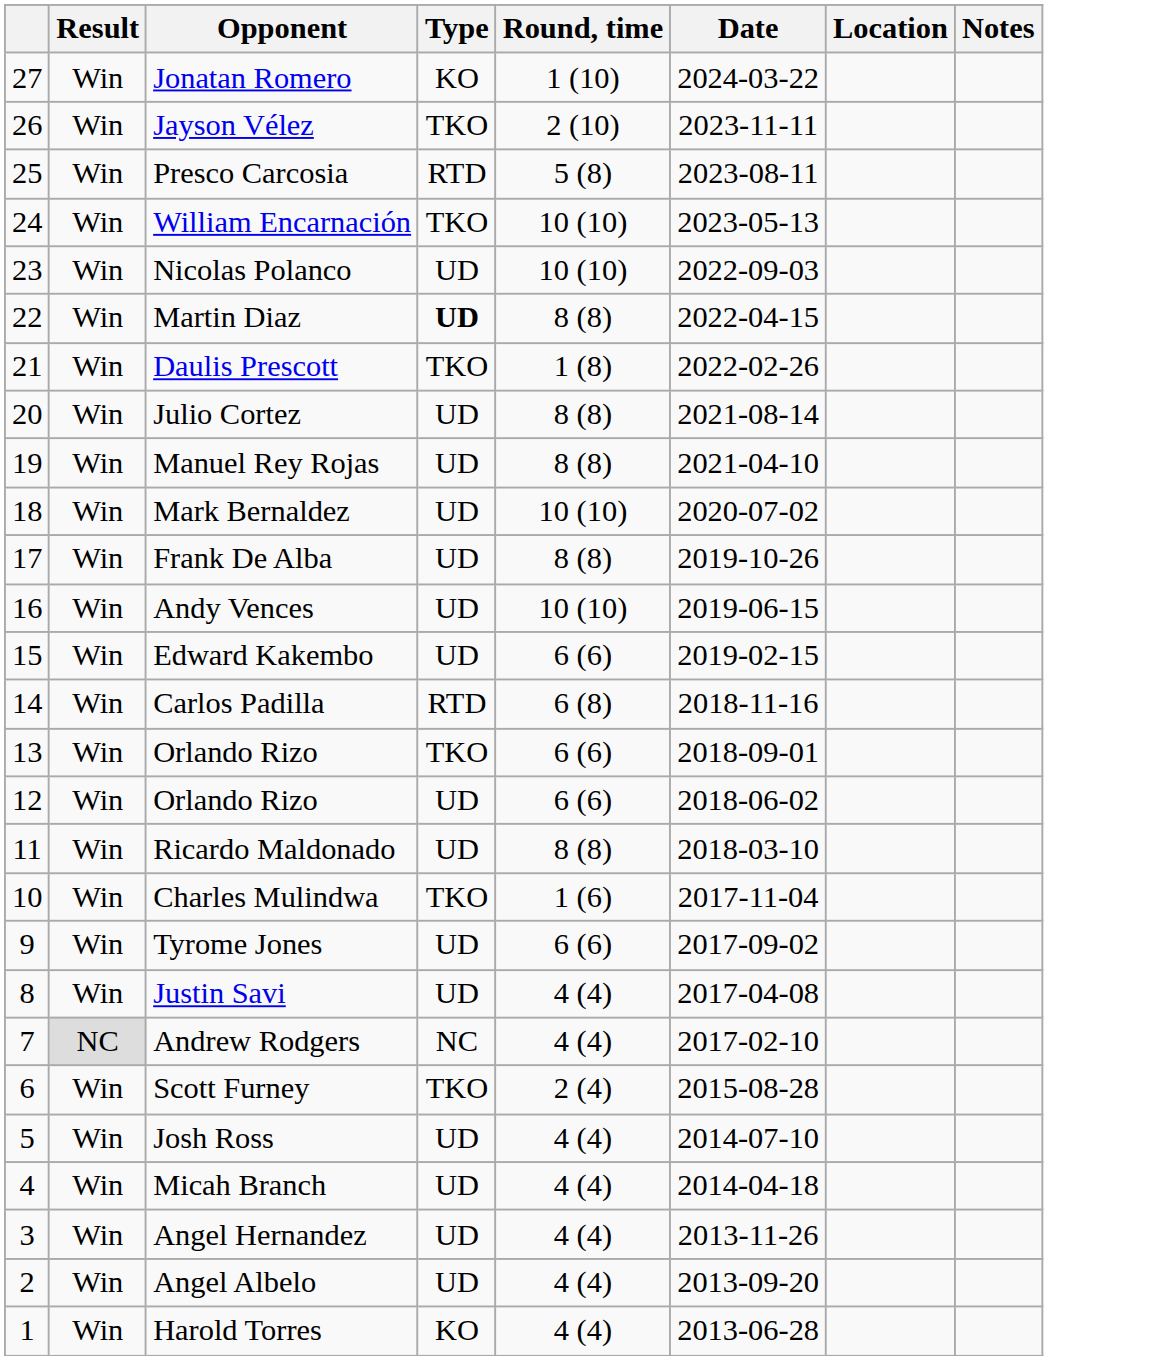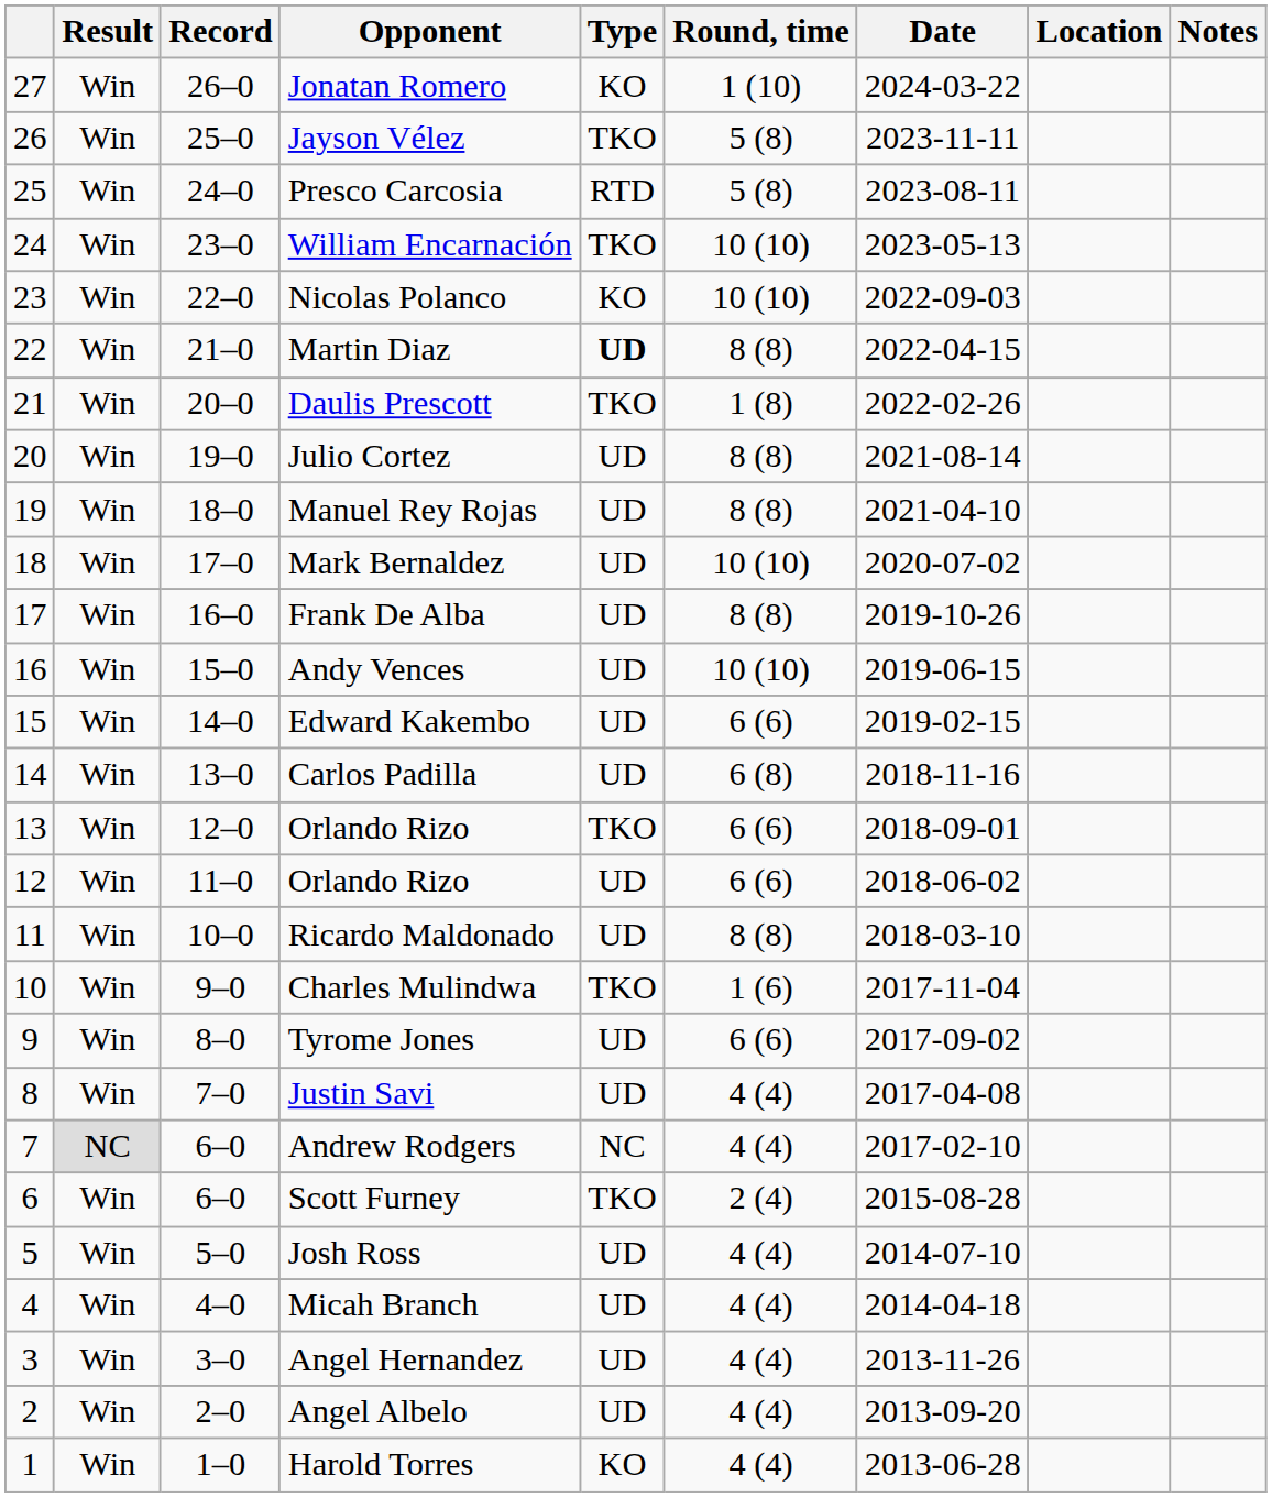 <table class=wikitable style=text-align:center>
 <tr>
 <th></th>
 <th>Result</th>
+<th>Record</th>
 <th>Opponent</th>
 <th>Type</th>
 <th>Round, time</th>
 <th>Date</th>
 <th>Location</th>
 <th>Notes</th>
 </tr>
 <tr>
 <td>27</td>
 <td>Win</td>
+<td>26–0 </td>
 <td align=left><a href='#'>Jonatan Romero</a></td>
 <td>KO</td>
 <td>1 (10)</td>
 <td>2024-03-22</td>
 <td align=left></td>
 <td align=left></td>
 </tr>
 <tr>
 <td>26</td>
 <td>Win</td>
+<td>25–0 </td>
 <td align=left><a href='#'>Jayson Vélez</a></td>
 <td>TKO</td>
-<td>2 (10)</td>
+<td>5 (8)</td>
 <td>2023-11-11</td>
 <td align=left></td>
 <td align=left></td>
 </tr>
 <tr>
 <td>25</td>
 <td>Win</td>
+<td>24–0 </td>
 <td align=left>Presco Carcosia</td>
 <td>RTD</td>
 <td>5 (8)</td>
 <td>2023-08-11</td>
 <td align=left></td>
 <td align=left></td>
 </tr>
 <tr>
 <td>24</td>
 <td>Win</td>
+<td>23–0 </td>
 <td align=left><a href='#'>William Encarnación</a></td>
 <td>TKO</td>
 <td>10 (10)</td>
 <td>2023-05-13</td>
 <td align=left></td>
 <td align=left></td>
 </tr>
 <tr>
 <td>23</td>
 <td>Win</td>
+<td>22–0 </td>
 <td align=left>Nicolas Polanco</td>
-<td>UD</td>
+<td>KO</td>
 <td>10 (10)</td>
 <td>2022-09-03</td>
 <td align=left></td>
 <td align=left></td>
 </tr>
 <tr>
 <td>22</td>
 <td>Win</td>
+<td>21–0 </td>
 <td align=left>Martin Diaz</td>
 <td><strong>UD</strong></td>
 <td>8 (8)</td>
 <td>2022-04-15</td>
 <td align=left></td>
 <td align=left></td>
 </tr>
 <tr>
 <td>21</td>
 <td>Win</td>
+<td>20–0 </td>
 <td align=left><a href='#'>Daulis Prescott</a></td>
 <td>TKO</td>
 <td>1 (8)</td>
 <td>2022-02-26</td>
 <td align=left></td>
 <td align=left></td>
 </tr>
 <tr>
 <td>20</td>
 <td>Win</td>
+<td>19–0 </td>
 <td align=left>Julio Cortez</td>
 <td>UD</td>
 <td>8 (8)</td>
 <td>2021-08-14</td>
 <td align=left></td>
 <td align=left></td>
 </tr>
 <tr>
 <td>19</td>
 <td>Win</td>
+<td>18–0 </td>
 <td align=left>Manuel Rey Rojas</td>
 <td>UD</td>
 <td>8 (8)</td>
 <td>2021-04-10</td>
 <td align=left></td>
 <td align=left></td>
 </tr>
 <tr>
 <td>18</td>
 <td>Win</td>
+<td>17–0 </td>
 <td align=left>Mark Bernaldez</td>
 <td>UD</td>
 <td>10 (10)</td>
 <td>2020-07-02</td>
 <td align=left></td>
 <td align=left></td>
 </tr>
 <tr>
 <td>17</td>
 <td>Win</td>
+<td>16–0 </td>
 <td align=left>Frank De Alba</td>
 <td>UD</td>
 <td>8 (8)</td>
 <td>2019-10-26</td>
 <td align=left></td>
 <td align=left></td>
 </tr>
 <tr>
 <td>16</td>
 <td>Win</td>
+<td>15–0 </td>
 <td align=left>Andy Vences</td>
 <td>UD</td>
 <td>10 (10)</td>
 <td>2019-06-15</td>
 <td align=left></td>
 <td align=left></td>
 </tr>
 <tr>
 <td>15</td>
 <td>Win</td>
+<td>14–0 </td>
 <td align=left>Edward Kakembo</td>
 <td>UD</td>
 <td>6 (6)</td>
 <td>2019-02-15</td>
 <td align=left></td>
 <td align=left></td>
 </tr>
 <tr>
 <td>14</td>
 <td>Win</td>
+<td>13–0 </td>
 <td align=left>Carlos Padilla</td>
-<td>RTD</td>
+<td>UD</td>
 <td>6 (8)</td>
 <td>2018-11-16</td>
 <td align=left></td>
 <td align=left></td>
 </tr>
 <tr>
 <td>13</td>
 <td>Win</td>
+<td>12–0 </td>
 <td align=left>Orlando Rizo</td>
 <td>TKO</td>
 <td>6 (6)</td>
 <td>2018-09-01</td>
 <td align=left></td>
 <td align=left></td>
 </tr>
 <tr>
 <td>12</td>
 <td>Win</td>
+<td>11–0 </td>
 <td align=left>Orlando Rizo</td>
 <td>UD</td>
 <td>6 (6)</td>
 <td>2018-06-02</td>
 <td align=left></td>
 <td align=left></td>
 </tr>
 <tr>
 <td>11</td>
 <td>Win</td>
+<td>10–0 </td>
 <td align=left>Ricardo Maldonado</td>
 <td>UD</td>
 <td>8 (8)</td>
 <td>2018-03-10</td>
 <td align=left></td>
 <td align=left></td>
 </tr>
 <tr>
 <td>10</td>
 <td>Win</td>
+<td>9–0 </td>
 <td align=left>Charles Mulindwa</td>
 <td>TKO</td>
 <td>1 (6)</td>
 <td>2017-11-04</td>
 <td align=left></td>
 <td align=left></td>
 </tr>
 <tr>
 <td>9</td>
 <td>Win</td>
+<td>8–0 </td>
 <td align=left>Tyrome Jones</td>
 <td>UD</td>
 <td>6 (6)</td>
 <td>2017-09-02</td>
 <td align=left></td>
 <td align=left></td>
 </tr>
 <tr>
 <td>8</td>
 <td>Win</td>
+<td>7–0 </td>
 <td align=left><a href='#'>Justin Savi</a></td>
 <td>UD</td>
 <td>4 (4)</td>
 <td>2017-04-08</td>
 <td align=left></td>
 <td align=left></td>
 </tr>
 <tr>
 <td>7</td>
 <td style=background:#DDD>NC</td>
+<td>6–0 </td>
 <td align=left>Andrew Rodgers</td>
 <td>NC</td>
 <td>4 (4)</td>
 <td>2017-02-10</td>
 <td align=left></td>
 <td align=left></td>
 </tr>
 <tr>
 <td>6</td>
 <td>Win</td>
+<td>6–0</td>
 <td align=left>Scott Furney</td>
 <td>TKO</td>
 <td>2 (4)</td>
 <td>2015-08-28</td>
 <td align=left></td>
 <td align=left></td>
 </tr>
 <tr>
 <td>5</td>
 <td>Win</td>
+<td>5–0</td>
 <td align=left>Josh Ross</td>
 <td>UD</td>
 <td>4 (4)</td>
 <td>2014-07-10</td>
 <td align=left></td>
 <td align=left></td>
 </tr>
 <tr>
 <td>4</td>
 <td>Win</td>
+<td>4–0</td>
 <td align=left>Micah Branch</td>
 <td>UD</td>
 <td>4 (4)</td>
 <td>2014-04-18</td>
 <td align=left></td>
 <td align=left></td>
 </tr>
 <tr>
 <td>3</td>
 <td>Win</td>
+<td>3–0</td>
 <td align=left>Angel Hernandez</td>
 <td>UD</td>
 <td>4 (4)</td>
 <td>2013-11-26</td>
 <td align=left></td>
 <td align=left></td>
 </tr>
 <tr>
 <td>2</td>
 <td>Win</td>
+<td>2–0</td>
 <td align=left>Angel Albelo</td>
 <td>UD</td>
 <td>4 (4)</td>
 <td>2013-09-20</td>
 <td align=left></td>
 <td align=left></td>
 </tr>
 <tr>
 <td>1</td>
 <td>Win</td>
+<td>1–0</td>
 <td align=left>Harold Torres</td>
 <td>KO</td>
 <td>4 (4)</td>
 <td>2013-06-28</td>
 <td align=left></td>
 <td align=left></td>
 </tr>
 </table>
